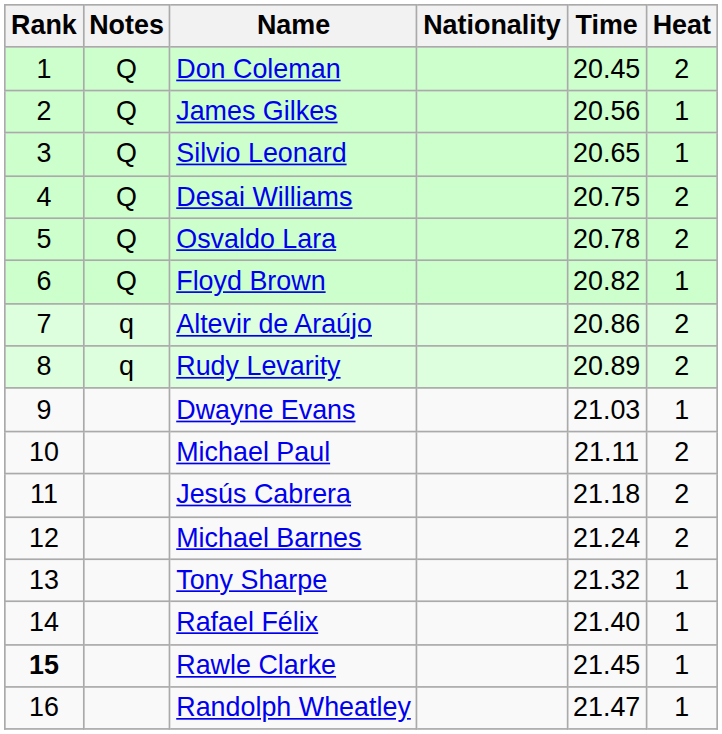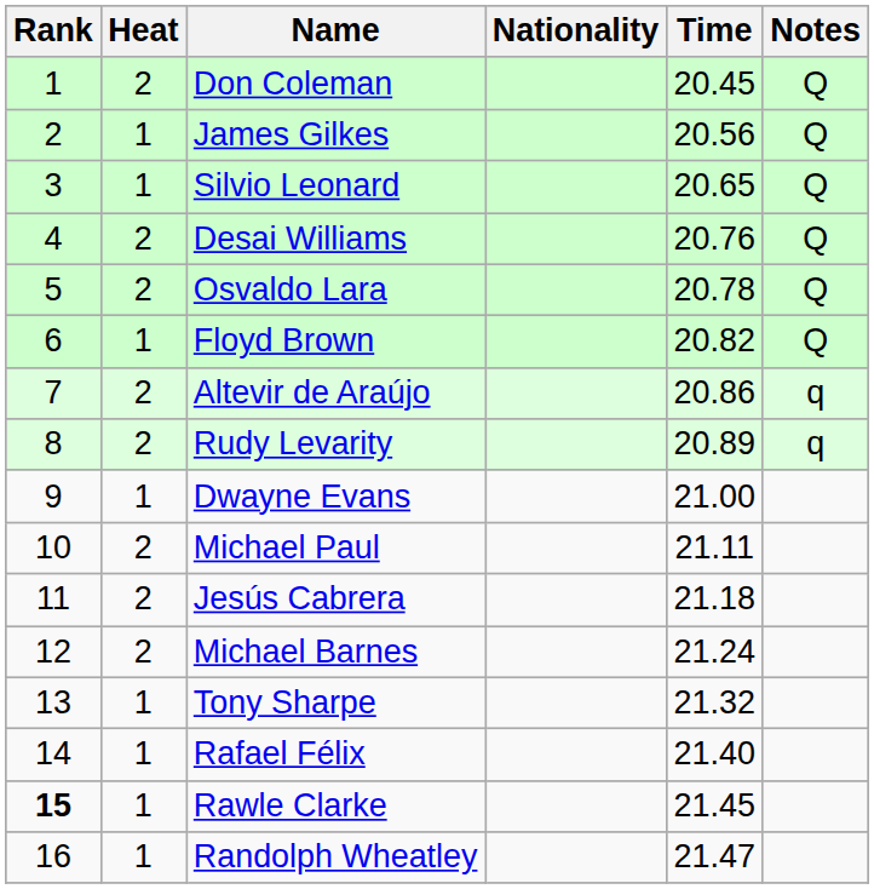 <table class="wikitable sortable" style="text-align:center">
 <tr>
 <th>Rank</th>
-<th>Notes</th>
+<th>Heat</th>
 <th>Name</th>
 <th>Nationality</th>
 <th>Time</th>
-<th>Heat</th>
+<th>Notes</th>
 </tr>
 <tr bgcolor=ccffcc>
 <td>1</td>
-<td>Q</td>
+<td>2</td>
 <td align=left><a href='#'>Don Coleman</a></td>
 <td align=left></td>
 <td>20.45</td>
-<td>2</td>
+<td>Q</td>
 </tr>
 <tr bgcolor=ccffcc>
 <td>2</td>
-<td>Q</td>
+<td>1</td>
 <td align=left><a href='#'>James Gilkes</a></td>
 <td align=left></td>
 <td>20.56</td>
-<td>1</td>
+<td>Q</td>
 </tr>
 <tr bgcolor=ccffcc>
 <td>3</td>
-<td>Q</td>
+<td>1</td>
 <td align=left><a href='#'>Silvio Leonard</a></td>
 <td align=left></td>
 <td>20.65</td>
-<td>1</td>
+<td>Q</td>
 </tr>
 <tr bgcolor=ccffcc>
 <td>4</td>
-<td>Q</td>
+<td>2</td>
 <td align=left><a href='#'>Desai Williams</a></td>
 <td align=left></td>
-<td>20.75</td>
-<td>2</td>
+<td>20.76</td>
+<td>Q</td>
 </tr>
 <tr bgcolor=ccffcc>
 <td>5</td>
-<td>Q</td>
+<td>2</td>
 <td align=left><a href='#'>Osvaldo Lara</a></td>
 <td align=left></td>
 <td>20.78</td>
-<td>2</td>
+<td>Q</td>
 </tr>
 <tr bgcolor=ccffcc>
 <td>6</td>
-<td>Q</td>
+<td>1</td>
 <td align=left><a href='#'>Floyd Brown</a></td>
 <td align=left></td>
 <td>20.82</td>
-<td>1</td>
+<td>Q</td>
 </tr>
 <tr bgcolor=ddffdd>
 <td>7</td>
-<td>q</td>
+<td>2</td>
 <td align=left><a href='#'>Altevir de Araújo</a></td>
 <td align=left></td>
 <td>20.86</td>
-<td>2</td>
+<td>q</td>
 </tr>
 <tr bgcolor=ddffdd>
 <td>8</td>
-<td>q</td>
+<td>2</td>
 <td align=left><a href='#'>Rudy Levarity</a></td>
 <td align=left></td>
 <td>20.89</td>
-<td>2</td>
+<td>q</td>
 </tr>
 <tr>
 <td>9</td>
-<td></td>
+<td>1</td>
 <td align=left><a href='#'>Dwayne Evans</a></td>
 <td align=left></td>
-<td>21.03</td>
-<td>1</td>
+<td>21.00</td>
+<td></td>
 </tr>
 <tr>
 <td>10</td>
-<td></td>
+<td>2</td>
 <td align=left><a href='#'>Michael Paul</a></td>
 <td align=left></td>
 <td>21.11</td>
-<td>2</td>
+<td></td>
 </tr>
 <tr>
 <td>11</td>
-<td></td>
+<td>2</td>
 <td align=left><a href='#'>Jesús Cabrera</a></td>
 <td align=left></td>
 <td>21.18</td>
-<td>2</td>
+<td></td>
 </tr>
 <tr>
 <td>12</td>
-<td></td>
+<td>2</td>
 <td align=left><a href='#'>Michael Barnes</a></td>
 <td align=left></td>
 <td>21.24</td>
-<td>2</td>
+<td></td>
 </tr>
 <tr>
 <td>13</td>
-<td></td>
+<td>1</td>
 <td align=left><a href='#'>Tony Sharpe</a></td>
 <td align=left></td>
 <td>21.32</td>
-<td>1</td>
+<td></td>
 </tr>
 <tr>
 <td>14</td>
-<td></td>
+<td>1</td>
 <td align=left><a href='#'>Rafael Félix</a></td>
 <td align=left></td>
 <td>21.40</td>
-<td>1</td>
+<td></td>
 </tr>
 <tr>
 <td><strong>15</strong></td>
-<td></td>
+<td>1</td>
 <td align=left><a href='#'>Rawle Clarke</a></td>
 <td align=left></td>
 <td>21.45</td>
-<td>1</td>
+<td></td>
 </tr>
 <tr>
 <td>16</td>
-<td></td>
+<td>1</td>
 <td align=left><a href='#'>Randolph Wheatley</a></td>
 <td align=left></td>
 <td>21.47</td>
-<td>1</td>
+<td></td>
 </tr>
 </table>
